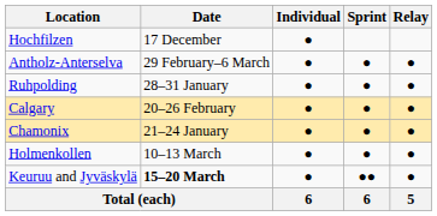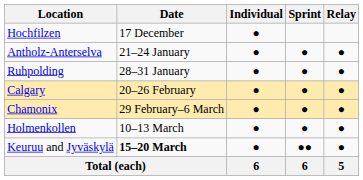 <table class="wikitable" border="1">
 <tr>
 <th>Location</th>
 <th>Date</th>
 <th>Individual</th>
 <th>Sprint</th>
 <th>Relay</th>
 </tr>
 <tr align=center>
 <td align=left> <a href='#'>Hochfilzen</a></td>
 <td align=left>17 December</td>
 <td>●</td>
 <td></td>
 <td></td>
 </tr>
 <tr align=center>
 <td align=left> <a href='#'>Antholz-Anterselva</a></td>
-<td align=left>29 February–6 March</td>
+<td align=left>21–24 January</td>
 <td>●</td>
 <td>●</td>
 <td>●</td>
 </tr>
 <tr align=center>
 <td align=left> <a href='#'>Ruhpolding</a></td>
 <td align=left>28–31 January</td>
 <td>●</td>
 <td>●</td>
 <td>●</td>
 </tr>
 <tr align=center style="background:#FFEBAD">
 <td align=left> <a href='#'>Calgary</a></td>
 <td align=left>20–26 February</td>
 <td>●</td>
 <td>●</td>
 <td>●</td>
 </tr>
 <tr align=center style="background:#FFEBAD">
 <td align=left> <a href='#'>Chamonix</a></td>
-<td align=left>21–24 January</td>
+<td align=left>29 February–6 March</td>
 <td>●</td>
 <td>●</td>
 <td>●</td>
 </tr>
 <tr align=center>
 <td align=left> <a href='#'>Holmenkollen</a></td>
 <td align=left>10–13 March</td>
 <td>●</td>
 <td>●</td>
 <td>●</td>
 </tr>
 <tr align=center>
 <td align=left> <a href='#'>Keuruu</a> and <a href='#'>Jyväskylä</a></td>
 <td align=left><strong>15–20 March</strong></td>
 <td>●</td>
 <td>●●</td>
 <td>●</td>
 </tr>
 <tr align=center>
 <th colspan="2">Total (each)</th>
 <th>6</th>
 <th>6</th>
 <th>5</th>
 </tr>
 </table>
